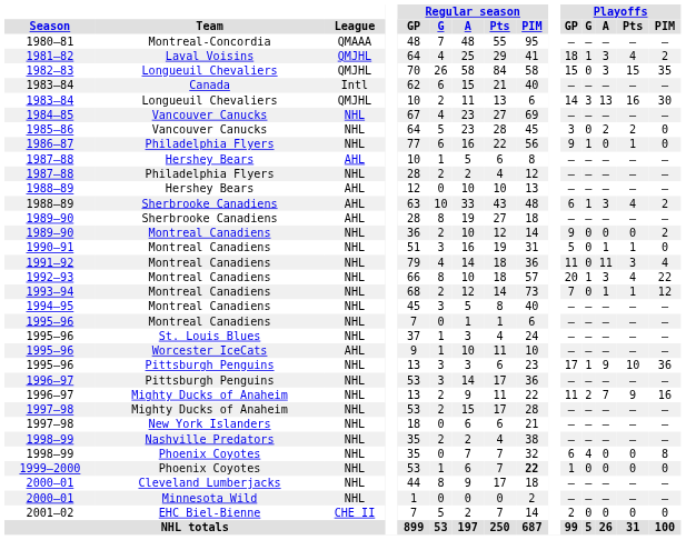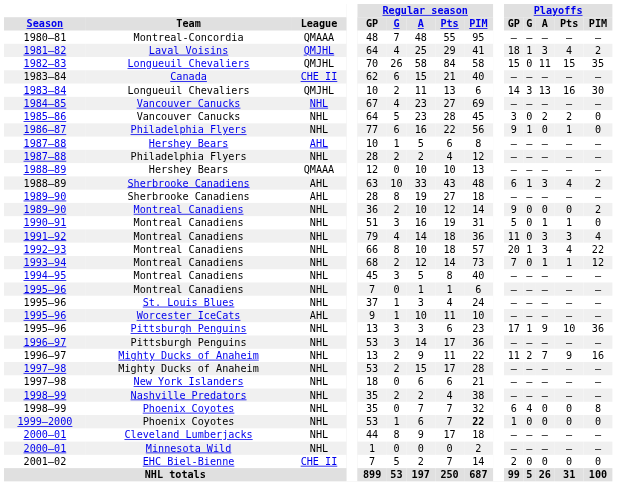 <table border="0" cellpadding="1" cellspacing="0" style="text-align:center; width:60em">
 <tr bgcolor="#e0e0e0">
 <th colspan="3" bgcolor="#ffffff"> </th>
 <th rowspan="99" bgcolor="#ffffff"> </th>
 <th colspan="5"><a href='#'>Regular season</a></th>
 <th rowspan="99" bgcolor="#ffffff"> </th>
 <th colspan="5"><a href='#'>Playoffs</a></th>
 </tr>
 <tr bgcolor="#e0e0e0">
 <th><a href='#'>Season</a></th>
 <th>Team</th>
 <th>League</th>
 <th>GP</th>
 <th><a href='#'>G</a></th>
 <th><a href='#'>A</a></th>
 <th><a href='#'>Pts</a></th>
 <th><a href='#'>PIM</a></th>
 <th>GP</th>
 <th>G</th>
 <th>A</th>
 <th>Pts</th>
 <th>PIM</th>
 </tr>
 <tr>
 <td>1980–81</td>
 <td>Montreal-Concordia</td>
 <td>QMAAA</td>
 <td>48</td>
 <td>7</td>
 <td>48</td>
 <td>55</td>
 <td>95</td>
 <td>—</td>
 <td>—</td>
 <td>—</td>
 <td>—</td>
 <td>—</td>
 </tr>
 <tr bgcolor="#f0f0f0">
 <td><a href='#'>1981–82</a></td>
 <td><a href='#'>Laval Voisins</a></td>
 <td><a href='#'>QMJHL</a></td>
 <td>64</td>
 <td>4</td>
 <td>25</td>
 <td>29</td>
 <td>41</td>
 <td>18</td>
 <td>1</td>
 <td>3</td>
 <td>4</td>
 <td>2</td>
 </tr>
 <tr>
 <td><a href='#'>1982–83</a></td>
 <td><a href='#'>Longueuil Chevaliers</a></td>
 <td>QMJHL</td>
 <td>70</td>
 <td>26</td>
 <td>58</td>
 <td>84</td>
 <td>58</td>
 <td>15</td>
 <td>0</td>
-<td>3</td>
+<td>11</td>
 <td>15</td>
 <td>35</td>
 </tr>
 <tr bgcolor="#f0f0f0">
 <td>1983–84</td>
 <td><a href='#'>Canada</a></td>
-<td>Intl</td>
+<td><a href='#'>CHE II</a></td>
 <td>62</td>
 <td>6</td>
 <td>15</td>
 <td>21</td>
 <td>40</td>
 <td>—</td>
 <td>—</td>
 <td>—</td>
 <td>—</td>
 <td>—</td>
 </tr>
 <tr>
 <td><a href='#'>1983–84</a></td>
 <td>Longueuil Chevaliers</td>
 <td>QMJHL</td>
 <td>10</td>
 <td>2</td>
 <td>11</td>
 <td>13</td>
 <td>6</td>
 <td>14</td>
 <td>3</td>
 <td>13</td>
 <td>16</td>
 <td>30</td>
 </tr>
 <tr bgcolor="#f0f0f0">
 <td><a href='#'>1984–85</a></td>
 <td><a href='#'>Vancouver Canucks</a></td>
 <td><a href='#'>NHL</a></td>
 <td>67</td>
 <td>4</td>
 <td>23</td>
 <td>27</td>
 <td>69</td>
 <td>—</td>
 <td>—</td>
 <td>—</td>
 <td>—</td>
 <td>—</td>
 </tr>
 <tr>
 <td><a href='#'>1985–86</a></td>
 <td>Vancouver Canucks</td>
 <td>NHL</td>
 <td>64</td>
 <td>5</td>
 <td>23</td>
 <td>28</td>
 <td>45</td>
 <td>3</td>
 <td>0</td>
 <td>2</td>
 <td>2</td>
 <td>0</td>
 </tr>
 <tr bgcolor="#f0f0f0">
 <td><a href='#'>1986–87</a></td>
 <td><a href='#'>Philadelphia Flyers</a></td>
 <td>NHL</td>
 <td>77</td>
 <td>6</td>
 <td>16</td>
 <td>22</td>
 <td>56</td>
 <td>9</td>
 <td>1</td>
 <td>0</td>
 <td>1</td>
 <td>0</td>
 </tr>
 <tr>
 <td><a href='#'>1987–88</a></td>
 <td><a href='#'>Hershey Bears</a></td>
 <td><a href='#'>AHL</a></td>
 <td>10</td>
 <td>1</td>
 <td>5</td>
 <td>6</td>
 <td>8</td>
 <td>—</td>
 <td>—</td>
 <td>—</td>
 <td>—</td>
 <td>—</td>
 </tr>
 <tr bgcolor="#f0f0f0">
 <td><a href='#'>1987–88</a></td>
 <td>Philadelphia Flyers</td>
 <td>NHL</td>
 <td>28</td>
 <td>2</td>
 <td>2</td>
 <td>4</td>
 <td>12</td>
 <td>—</td>
 <td>—</td>
 <td>—</td>
 <td>—</td>
 <td>—</td>
 </tr>
 <tr>
 <td><a href='#'>1988–89</a></td>
 <td>Hershey Bears</td>
-<td>AHL</td>
+<td>QMAAA</td>
 <td>12</td>
 <td>0</td>
 <td>10</td>
 <td>10</td>
 <td>13</td>
 <td>—</td>
 <td>—</td>
 <td>—</td>
 <td>—</td>
 <td>—</td>
 </tr>
 <tr bgcolor="#f0f0f0">
 <td>1988–89</td>
 <td><a href='#'>Sherbrooke Canadiens</a></td>
 <td>AHL</td>
 <td>63</td>
 <td>10</td>
 <td>33</td>
 <td>43</td>
 <td>48</td>
 <td>6</td>
 <td>1</td>
 <td>3</td>
 <td>4</td>
 <td>2</td>
 </tr>
 <tr>
 <td><a href='#'>1989–90</a></td>
 <td>Sherbrooke Canadiens</td>
 <td>AHL</td>
 <td>28</td>
 <td>8</td>
 <td>19</td>
 <td>27</td>
 <td>18</td>
 <td>—</td>
 <td>—</td>
 <td>—</td>
 <td>—</td>
 <td>—</td>
 </tr>
 <tr bgcolor="#f0f0f0">
 <td><a href='#'>1989–90</a></td>
 <td><a href='#'>Montreal Canadiens</a></td>
 <td>NHL</td>
 <td>36</td>
 <td>2</td>
 <td>10</td>
 <td>12</td>
 <td>14</td>
 <td>9</td>
 <td>0</td>
 <td>0</td>
 <td>0</td>
 <td>2</td>
 </tr>
 <tr>
 <td><a href='#'>1990–91</a></td>
 <td>Montreal Canadiens</td>
 <td>NHL</td>
 <td>51</td>
 <td>3</td>
 <td>16</td>
 <td>19</td>
 <td>31</td>
 <td>5</td>
 <td>0</td>
 <td>1</td>
 <td>1</td>
 <td>0</td>
 </tr>
 <tr bgcolor="#f0f0f0">
 <td><a href='#'>1991–92</a></td>
 <td>Montreal Canadiens</td>
 <td>NHL</td>
 <td>79</td>
 <td>4</td>
 <td>14</td>
 <td>18</td>
 <td>36</td>
 <td>11</td>
 <td>0</td>
-<td>11</td>
+<td>3</td>
 <td>3</td>
 <td>4</td>
 </tr>
 <tr>
 <td><a href='#'>1992–93</a></td>
 <td>Montreal Canadiens</td>
 <td>NHL</td>
 <td>66</td>
 <td>8</td>
 <td>10</td>
 <td>18</td>
 <td>57</td>
 <td>20</td>
 <td>1</td>
 <td>3</td>
 <td>4</td>
 <td>22</td>
 </tr>
 <tr bgcolor="#f0f0f0">
 <td><a href='#'>1993–94</a></td>
 <td>Montreal Canadiens</td>
 <td>NHL</td>
 <td>68</td>
 <td>2</td>
 <td>12</td>
 <td>14</td>
 <td>73</td>
 <td>7</td>
 <td>0</td>
 <td>1</td>
 <td>1</td>
 <td>12</td>
 </tr>
 <tr>
 <td><a href='#'>1994–95</a></td>
 <td>Montreal Canadiens</td>
 <td>NHL</td>
 <td>45</td>
 <td>3</td>
 <td>5</td>
 <td>8</td>
 <td>40</td>
 <td>—</td>
 <td>—</td>
 <td>—</td>
 <td>—</td>
 <td>—</td>
 </tr>
 <tr bgcolor="#f0f0f0">
 <td><a href='#'>1995–96</a></td>
 <td>Montreal Canadiens</td>
 <td>NHL</td>
 <td>7</td>
 <td>0</td>
 <td>1</td>
 <td>1</td>
 <td>6</td>
 <td>—</td>
 <td>—</td>
 <td>—</td>
 <td>—</td>
 <td>—</td>
 </tr>
 <tr>
 <td>1995–96</td>
 <td><a href='#'>St. Louis Blues</a></td>
 <td>NHL</td>
 <td>37</td>
 <td>1</td>
 <td>3</td>
 <td>4</td>
 <td>24</td>
 <td>—</td>
 <td>—</td>
 <td>—</td>
 <td>—</td>
 <td>—</td>
 </tr>
 <tr bgcolor="#f0f0f0">
 <td><a href='#'>1995–96</a></td>
 <td><a href='#'>Worcester IceCats</a></td>
 <td>AHL</td>
 <td>9</td>
 <td>1</td>
 <td>10</td>
 <td>11</td>
 <td>10</td>
 <td>—</td>
 <td>—</td>
 <td>—</td>
 <td>—</td>
 <td>—</td>
 </tr>
 <tr>
 <td>1995–96</td>
 <td><a href='#'>Pittsburgh Penguins</a></td>
 <td>NHL</td>
 <td>13</td>
 <td>3</td>
 <td>3</td>
 <td>6</td>
 <td>23</td>
 <td>17</td>
 <td>1</td>
 <td>9</td>
 <td>10</td>
 <td>36</td>
 </tr>
 <tr bgcolor="#f0f0f0">
 <td><a href='#'>1996–97</a></td>
 <td>Pittsburgh Penguins</td>
 <td>NHL</td>
 <td>53</td>
 <td>3</td>
 <td>14</td>
 <td>17</td>
 <td>36</td>
 <td>—</td>
 <td>—</td>
 <td>—</td>
 <td>—</td>
 <td>—</td>
 </tr>
 <tr>
 <td>1996–97</td>
 <td><a href='#'>Mighty Ducks of Anaheim</a></td>
 <td>NHL</td>
 <td>13</td>
 <td>2</td>
 <td>9</td>
 <td>11</td>
 <td>22</td>
 <td>11</td>
 <td>2</td>
 <td>7</td>
 <td>9</td>
 <td>16</td>
 </tr>
 <tr bgcolor="#f0f0f0">
 <td><a href='#'>1997–98</a></td>
 <td>Mighty Ducks of Anaheim</td>
 <td>NHL</td>
 <td>53</td>
 <td>2</td>
 <td>15</td>
 <td>17</td>
 <td>28</td>
 <td>—</td>
 <td>—</td>
 <td>—</td>
 <td>—</td>
 <td>—</td>
 </tr>
 <tr>
 <td>1997–98</td>
 <td><a href='#'>New York Islanders</a></td>
 <td>NHL</td>
 <td>18</td>
 <td>0</td>
 <td>6</td>
 <td>6</td>
 <td>21</td>
 <td>—</td>
 <td>—</td>
 <td>—</td>
 <td>—</td>
 <td>—</td>
 </tr>
 <tr bgcolor="#f0f0f0">
 <td><a href='#'>1998–99</a></td>
 <td><a href='#'>Nashville Predators</a></td>
 <td>NHL</td>
 <td>35</td>
 <td>2</td>
 <td>2</td>
 <td>4</td>
 <td>38</td>
 <td>—</td>
 <td>—</td>
 <td>—</td>
 <td>—</td>
 <td>—</td>
 </tr>
 <tr>
 <td>1998–99</td>
 <td><a href='#'>Phoenix Coyotes</a></td>
 <td>NHL</td>
 <td>35</td>
 <td>0</td>
 <td>7</td>
 <td>7</td>
 <td>32</td>
 <td>6</td>
 <td>4</td>
 <td>0</td>
 <td>0</td>
 <td>8</td>
 </tr>
 <tr bgcolor="#f0f0f0">
 <td><a href='#'>1999–2000</a></td>
 <td>Phoenix Coyotes</td>
 <td>NHL</td>
 <td>53</td>
 <td>1</td>
 <td>6</td>
 <td>7</td>
 <td><strong>22</strong></td>
 <td>1</td>
 <td>0</td>
 <td>0</td>
 <td>0</td>
 <td>0</td>
 </tr>
 <tr>
 <td><a href='#'>2000–01</a></td>
 <td><a href='#'>Cleveland Lumberjacks</a></td>
 <td>NHL</td>
 <td>44</td>
 <td>8</td>
 <td>9</td>
 <td>17</td>
 <td>18</td>
 <td>—</td>
 <td>—</td>
 <td>—</td>
 <td>—</td>
 <td>—</td>
 </tr>
 <tr bgcolor="#f0f0f0">
 <td><a href='#'>2000–01</a></td>
 <td><a href='#'>Minnesota Wild</a></td>
 <td>NHL</td>
 <td>1</td>
 <td>0</td>
 <td>0</td>
 <td>0</td>
 <td>2</td>
 <td>—</td>
 <td>—</td>
 <td>—</td>
 <td>—</td>
 <td>—</td>
 </tr>
 <tr>
 <td>2001–02</td>
 <td><a href='#'>EHC Biel-Bienne</a></td>
 <td><a href='#'>CHE II</a></td>
 <td>7</td>
 <td>5</td>
 <td>2</td>
 <td>7</td>
 <td>14</td>
 <td>2</td>
 <td>0</td>
 <td>0</td>
 <td>0</td>
 <td>0</td>
 </tr>
 <tr bgcolor="#e0e0e0">
 <th colspan="3">NHL totals</th>
 <th>899</th>
 <th>53</th>
 <th>197</th>
 <th>250</th>
 <th>687</th>
 <th>99</th>
 <th>5</th>
 <th>26</th>
 <th>31</th>
 <th>100</th>
 </tr>
 </table>
